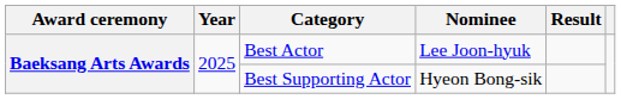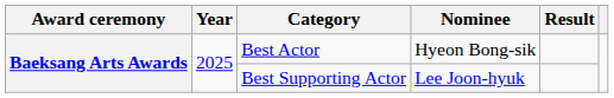 <table class="wikitable plainrowheaders sortable">
 <tr>
 <th scope="col">Award ceremony</th>
 <th scope="col">Year</th>
 <th scope="col">Category</th>
 <th scope="col">Nominee</th>
 <th scope="col">Result</th>
 <th scope="col" class="unsortable"></th>
 </tr>
 <tr>
 <th scope="row" rowspan="4"><a href='#'>Baeksang Arts Awards</a></th>
 <td rowspan="4" style="text-align:center"><a href='#'>2025</a></td>
 <td><a href='#'>Best Actor</a></td>
-<td><a href='#'>Lee Joon-hyuk</a></td>
+<td>Hyeon Bong-sik</td>
 <td></td>
 <td rowspan="4" style="text-align:center"></td>
 </tr>
 <tr>
 <td><a href='#'>Best Supporting Actor</a></td>
-<td>Hyeon Bong-sik</td>
+<td><a href='#'>Lee Joon-hyuk</a></td>
 <td></td>
 </tr>
 </table>
